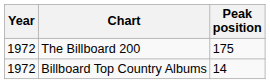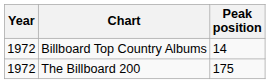 <table class=wikitable sortable>
 <tr>
 <th align="left">Year</th>
 <th align="left">Chart</th>
 <th align="left">Peak<br> position</th>
 </tr>
 <tr>
 <td align="left">1972</td>
+<td align="left">Billboard Top Country Albums</td>
+<td align="left">14</td>
+</tr>
+<tr>
+<td align="left">1972</td>
 <td align="left">The Billboard 200</td>
 <td align="left">175</td>
 </tr>
-<tr>
-<td align="left">1972</td>
-<td align="left">Billboard Top Country Albums</td>
-<td align="left">14</td>
-</tr>
 </table>
